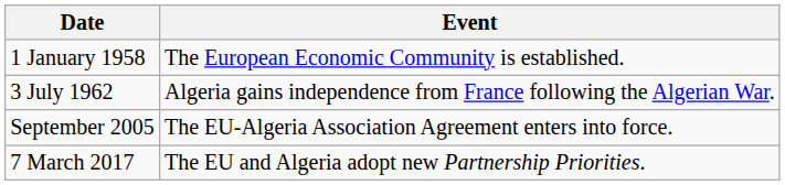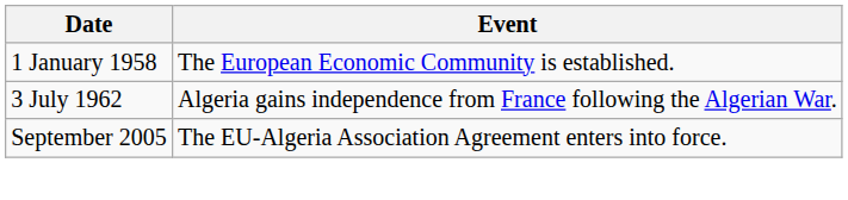 <table class="wikitable mw-collapsible">
 <tr>
 <th>Date</th>
 <th>Event</th>
 </tr>
 <tr>
 <td>1 January 1958</td>
 <td>The <a href='#'>European Economic Community</a> is established.</td>
 </tr>
 <tr>
 <td>3 July 1962</td>
 <td>Algeria gains independence from <a href='#'>France</a> following the <a href='#'>Algerian War</a>.</td>
 </tr>
 <tr>
 <td>September 2005</td>
 <td>The EU-Algeria Association Agreement enters into force.</td>
 </tr>
-<tr>
-<td>7 March 2017</td>
-<td>The EU and Algeria adopt new <em>Partnership Priorities</em>.</td>
-</tr>
 </table>
